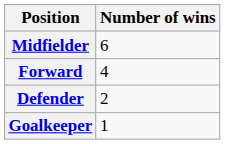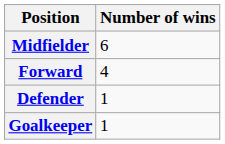 <table class="wikitable plainrowheaders">
 <tr>
 <th scope="col">Position</th>
 <th scope="col">Number of wins</th>
 </tr>
 <tr>
 <th scope="row"><a href='#'>Midfielder</a></th>
 <td>6</td>
 </tr>
 <tr>
 <th scope="row"><a href='#'>Forward</a></th>
 <td>4</td>
 </tr>
 <tr>
 <th scope="row"><a href='#'>Defender</a></th>
-<td>2</td>
+<td>1</td>
 </tr>
 <tr>
 <th scope="row"><a href='#'>Goalkeeper</a></th>
 <td>1</td>
 </tr>
 </table>
